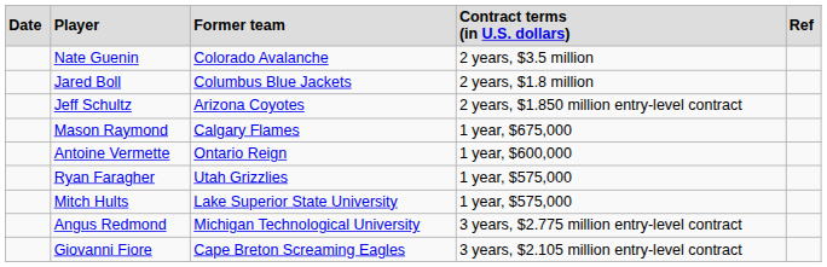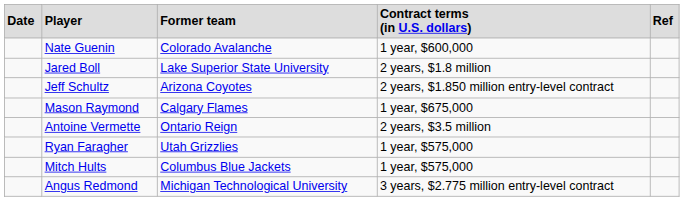 <table class="wikitable" width=98%>
 <tr style="background:#ddd;">
 <td><strong>Date</strong></td>
 <td><strong>Player</strong></td>
 <td><strong>Former team</strong></td>
 <td><strong>Contract terms</strong><br><strong>(in <a href='#'>U.S. dollars</a>)</strong></td>
 <td><strong>Ref</strong></td>
 </tr>
 <tr>
 <td></td>
 <td><a href='#'>Nate Guenin</a></td>
 <td><a href='#'>Colorado Avalanche</a></td>
-<td>2 years, $3.5 million</td>
+<td>1 year, $600,000</td>
 <td></td>
 </tr>
 <tr>
 <td></td>
 <td><a href='#'>Jared Boll</a></td>
-<td><a href='#'>Columbus Blue Jackets</a></td>
+<td><a href='#'>Lake Superior State University</a></td>
 <td>2 years, $1.8 million</td>
 <td></td>
 </tr>
 <tr>
 <td></td>
 <td><a href='#'>Jeff Schultz</a></td>
 <td><a href='#'>Arizona Coyotes</a></td>
 <td>2 years, $1.850 million entry-level contract</td>
 <td></td>
 </tr>
 <tr>
 <td></td>
 <td><a href='#'>Mason Raymond</a></td>
 <td><a href='#'>Calgary Flames</a></td>
 <td>1 year, $675,000</td>
 <td></td>
 </tr>
 <tr>
 <td></td>
 <td><a href='#'>Antoine Vermette</a></td>
 <td><a href='#'>Ontario Reign</a></td>
-<td>1 year, $600,000</td>
+<td>2 years, $3.5 million</td>
 <td></td>
 </tr>
 <tr>
 <td></td>
 <td><a href='#'>Ryan Faragher</a></td>
 <td><a href='#'>Utah Grizzlies</a></td>
 <td>1 year, $575,000</td>
 <td></td>
 </tr>
 <tr>
 <td></td>
 <td><a href='#'>Mitch Hults</a></td>
-<td><a href='#'>Lake Superior State University</a></td>
+<td><a href='#'>Columbus Blue Jackets</a></td>
 <td>1 year, $575,000</td>
 <td></td>
 </tr>
 <tr>
 <td></td>
 <td><a href='#'>Angus Redmond</a></td>
 <td><a href='#'>Michigan Technological University</a></td>
 <td>3 years, $2.775 million entry-level contract</td>
 <td></td>
 </tr>
-<tr>
-<td></td>
-<td><a href='#'>Giovanni Fiore</a></td>
-<td><a href='#'>Cape Breton Screaming Eagles</a></td>
-<td>3 years, $2.105 million entry-level contract</td>
-<td></td>
-</tr>
 </table>
